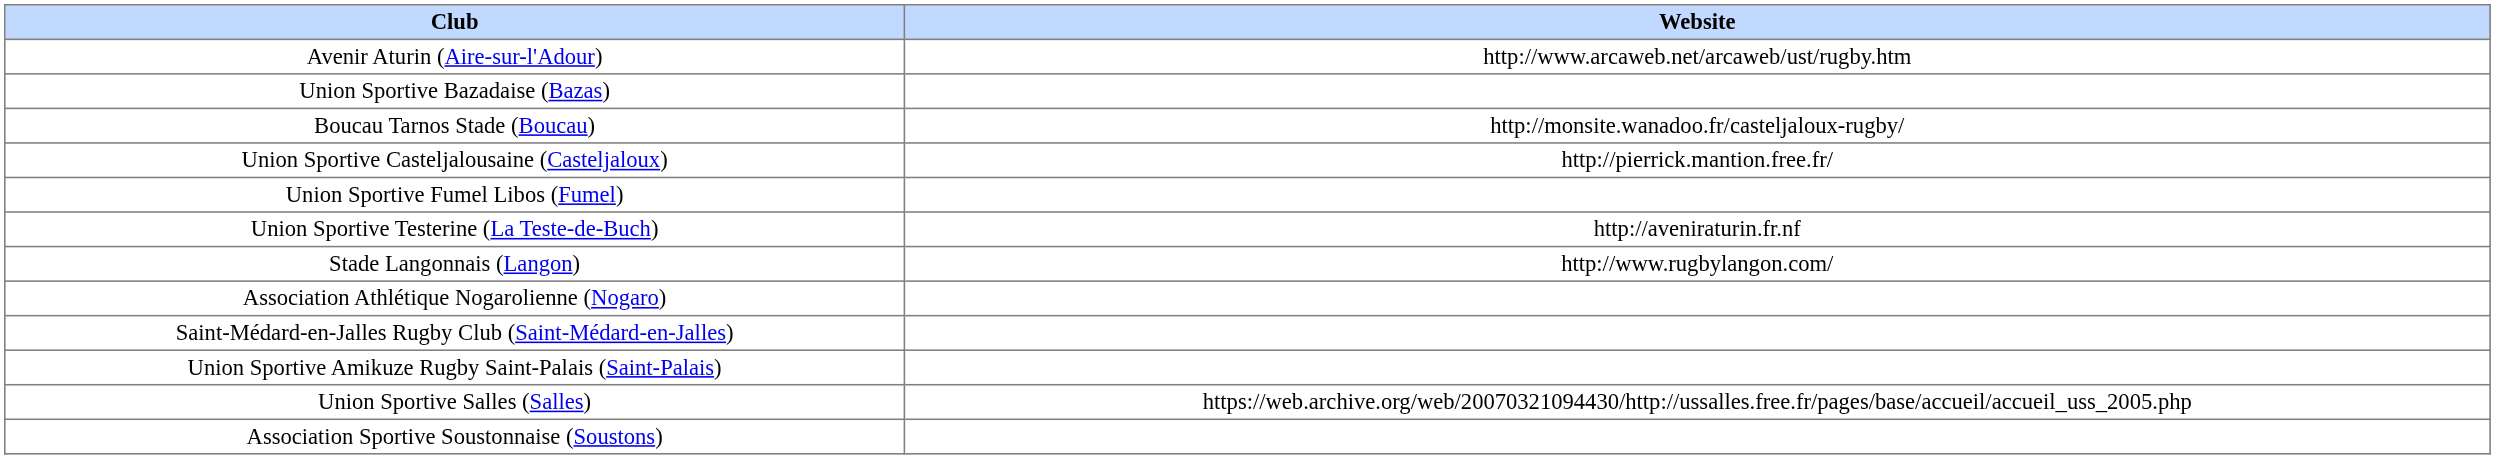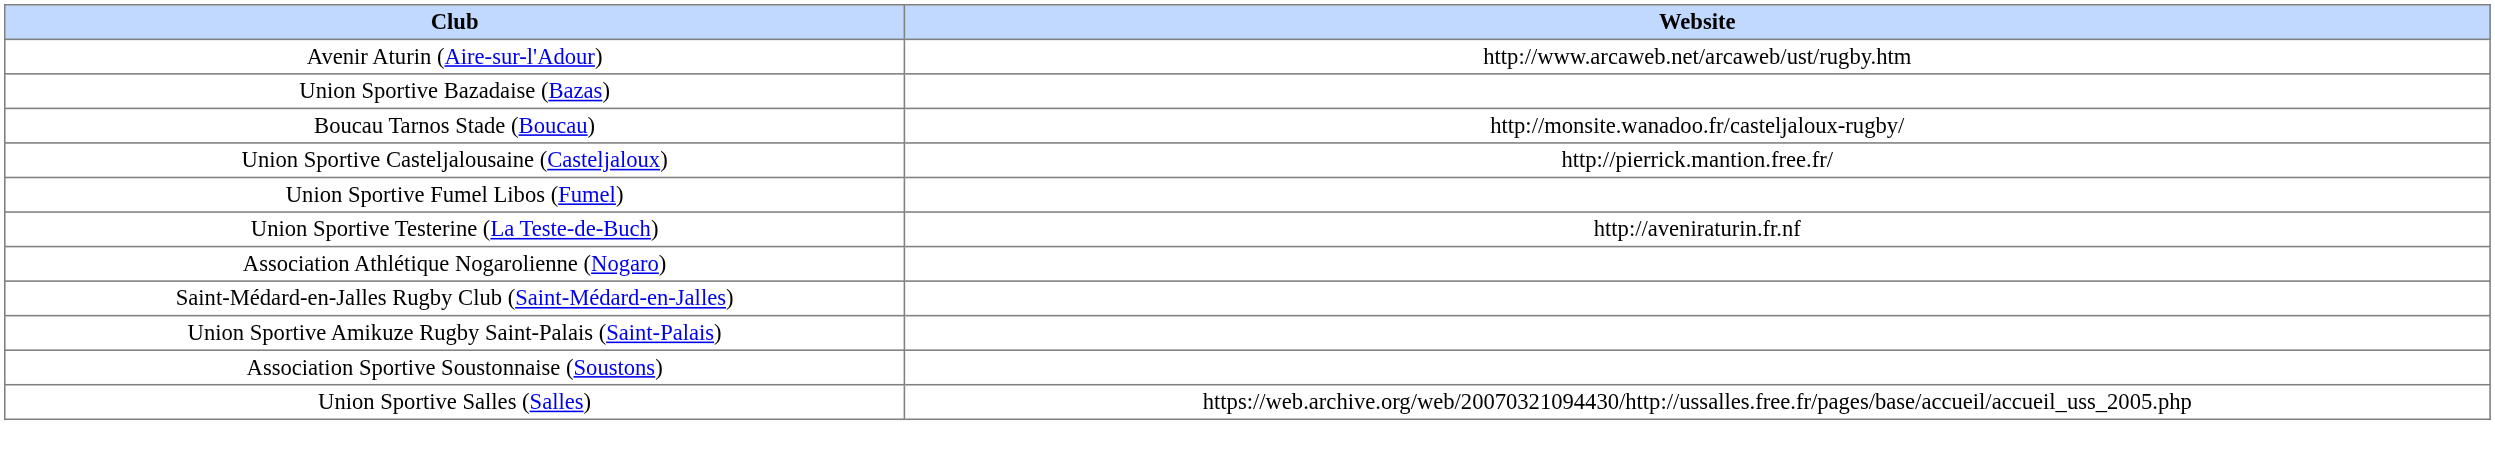 <table border=1 style="border-collapse:collapse; font-size:90%;" cellpadding=2 cellspacing=0 width=100%>
 <tr bgcolor=#C1D8FF align=center>
 <th>Club</th>
 <th>Website</th>
 </tr>
 <tr align=center>
 <td>Avenir Aturin (<a href='#'>Aire-sur-l'Adour</a>)</td>
 <td>http://www.arcaweb.net/arcaweb/ust/rugby.htm</td>
 </tr>
 <tr align=center>
 <td>Union Sportive Bazadaise (<a href='#'>Bazas</a>)</td>
 <td></td>
 </tr>
 <tr align=center>
 <td>Boucau Tarnos Stade (<a href='#'>Boucau</a>)</td>
 <td>http://monsite.wanadoo.fr/casteljaloux-rugby/</td>
 </tr>
 <tr align=center>
 <td>Union Sportive Casteljalousaine (<a href='#'>Casteljaloux</a>)</td>
 <td>http://pierrick.mantion.free.fr/</td>
 </tr>
 <tr align=center>
 <td>Union Sportive Fumel Libos (<a href='#'>Fumel</a>)</td>
 <td></td>
 </tr>
 <tr align=center>
 <td>Union Sportive Testerine (<a href='#'>La Teste-de-Buch</a>)</td>
 <td>http://aveniraturin.fr.nf </td>
 </tr>
 <tr align=center>
-<td>Stade Langonnais (<a href='#'>Langon</a>)</td>
-<td>http://www.rugbylangon.com/</td>
-</tr>
-<tr align=center>
 <td>Association Athlétique Nogarolienne (<a href='#'>Nogaro</a>)</td>
 <td></td>
 </tr>
 <tr align=center>
 <td>Saint-Médard-en-Jalles Rugby Club (<a href='#'>Saint-Médard-en-Jalles</a>)</td>
 <td></td>
 </tr>
 <tr align=center>
 <td>Union Sportive Amikuze Rugby Saint-Palais (<a href='#'>Saint-Palais</a>)</td>
 <td></td>
 </tr>
 <tr align=center>
+<td>Association Sportive Soustonnaise (<a href='#'>Soustons</a>)</td>
+<td></td>
+</tr>
+<tr align=center>
 <td>Union Sportive Salles (<a href='#'>Salles</a>)</td>
 <td>https://web.archive.org/web/20070321094430/http://ussalles.free.fr/pages/base/accueil/accueil_uss_2005.php</td>
 </tr>
-<tr align=center>
-<td>Association Sportive Soustonnaise (<a href='#'>Soustons</a>)</td>
-<td></td>
-</tr>
 </table>
